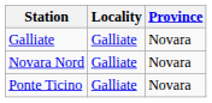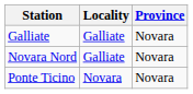 <table class="wikitable sortable">
 <tr>
 <th>Station</th>
 <th>Locality</th>
 <th><a href='#'>Province</a></th>
 </tr>
 <tr>
 <td><a href='#'>Galliate</a></td>
 <td><a href='#'>Galliate</a></td>
 <td>Novara</td>
 </tr>
 <tr>
 <td><a href='#'>Novara Nord</a></td>
 <td><a href='#'>Galliate</a></td>
 <td>Novara</td>
 </tr>
 <tr>
 <td><a href='#'>Ponte Ticino</a></td>
-<td><a href='#'>Galliate</a></td>
+<td><a href='#'>Novara</a></td>
 <td>Novara</td>
 </tr>
 </table>
